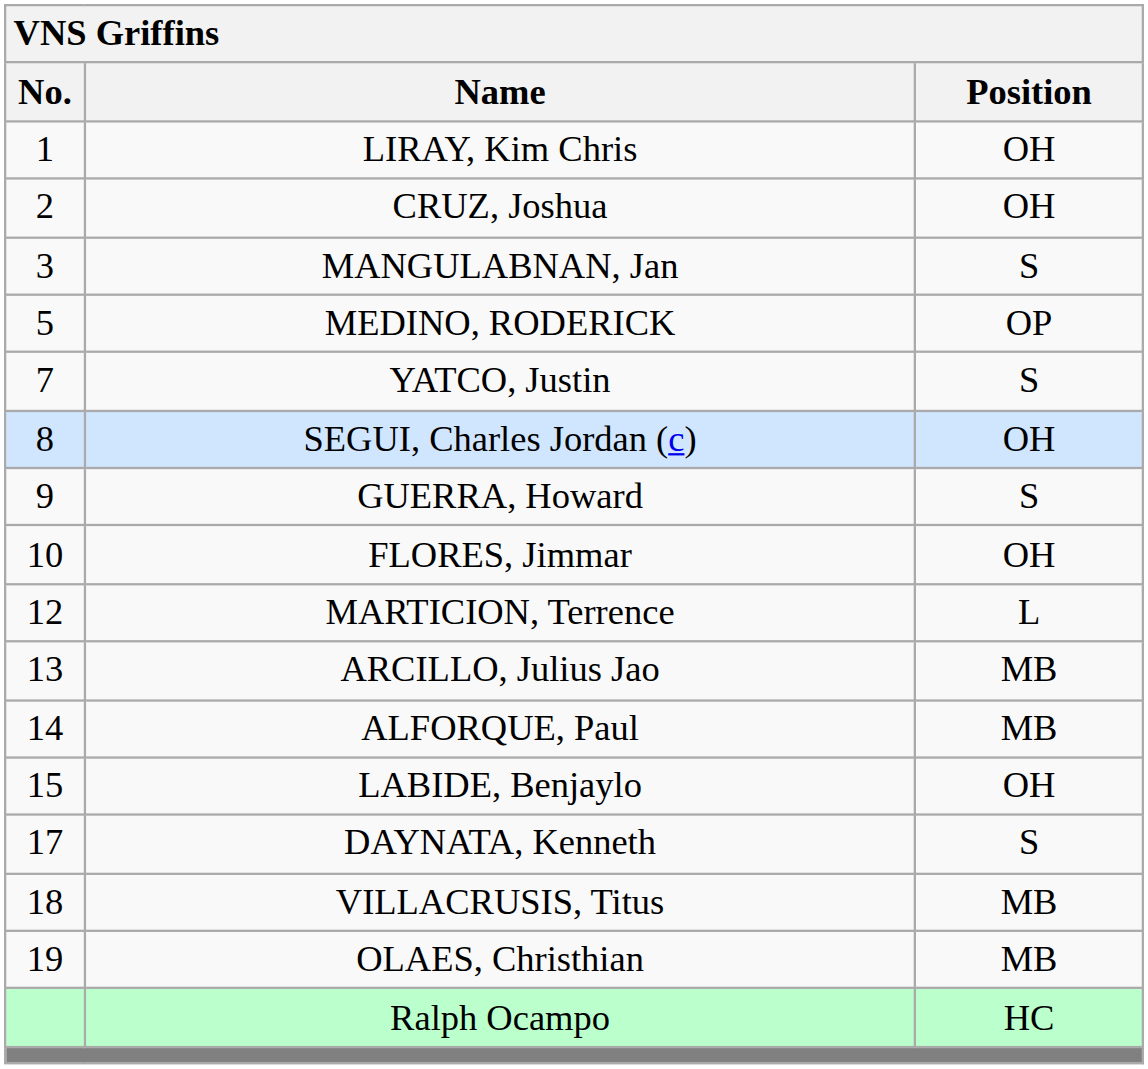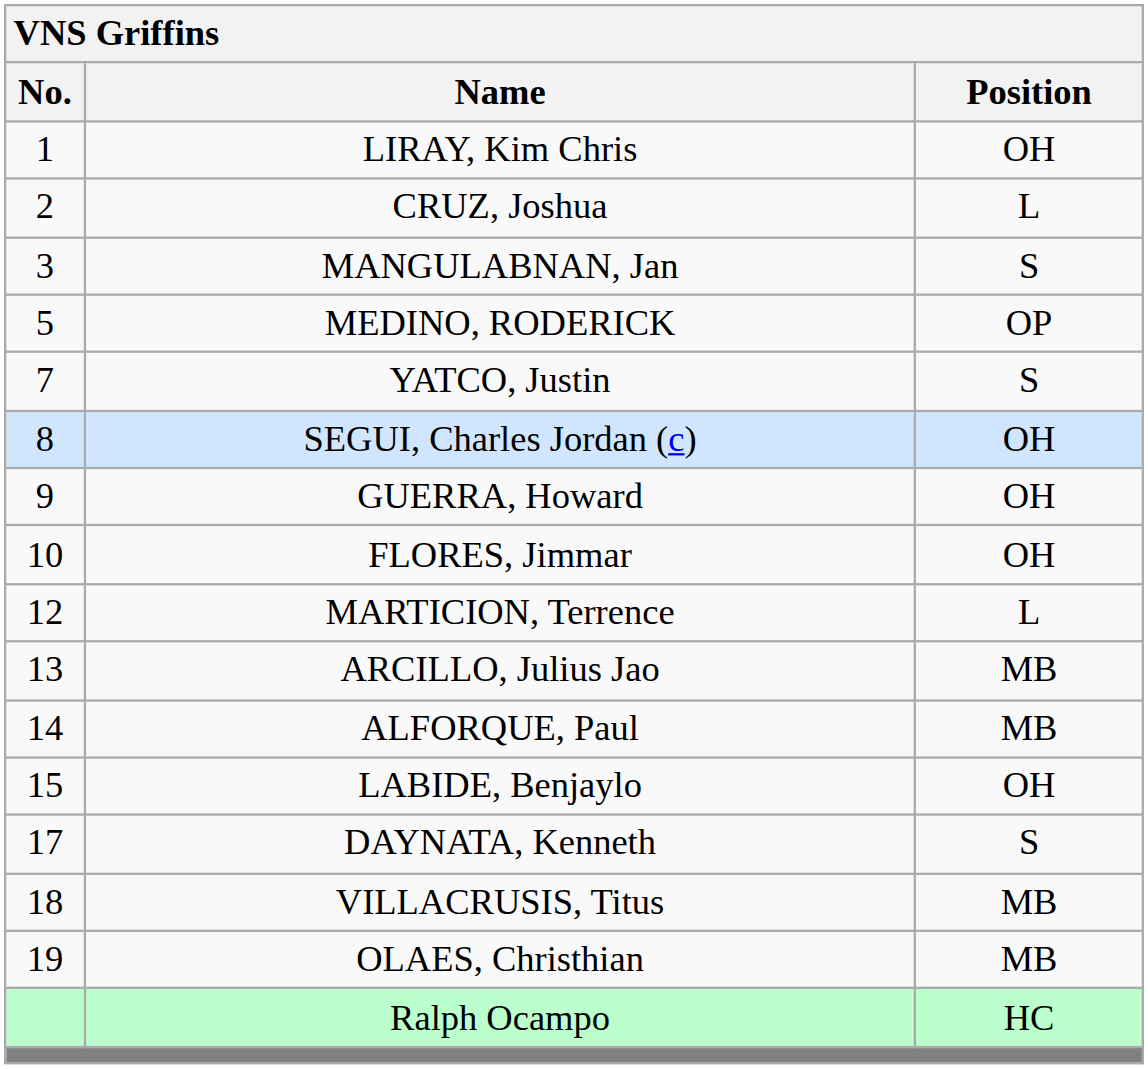 <table class='wikitable mw-collapsible mw-collapsed' style='text-align: center; width: 500px; border: none;'>
 <tr>
 <th style='text-align: left;' colspan=3>VNS Griffins</th>
 </tr>
 <tr>
 <th style="width:7%">No.</th>
 <th>Name</th>
 <th style="width:20%">Position</th>
 </tr>
 <tr>
 <td>1</td>
 <td>LIRAY, Kim Chris</td>
 <td>OH</td>
 </tr>
 <tr>
 <td>2</td>
 <td>CRUZ, Joshua</td>
-<td>OH</td>
+<td>L</td>
 </tr>
 <tr>
 <td>3</td>
 <td>MANGULABNAN, Jan</td>
 <td>S</td>
 </tr>
 <tr>
 <td>5</td>
 <td>MEDINO, RODERICK</td>
 <td>OP</td>
 </tr>
 <tr>
 <td>7</td>
 <td>YATCO, Justin</td>
 <td>S</td>
 </tr>
 <tr bgcolor=#DOE6FF>
 <td>8</td>
 <td>SEGUI, Charles Jordan (<a href='#'>c</a>)</td>
 <td>OH</td>
 </tr>
 <tr>
 <td>9</td>
 <td>GUERRA, Howard</td>
-<td>S</td>
+<td>OH</td>
 </tr>
 <tr>
 <td>10</td>
 <td>FLORES, Jimmar</td>
 <td>OH</td>
 </tr>
 <tr>
 <td>12</td>
 <td>MARTICION, Terrence</td>
 <td>L</td>
 </tr>
 <tr>
 <td>13</td>
 <td>ARCILLO, Julius Jao</td>
 <td>MB</td>
 </tr>
 <tr>
 <td>14</td>
 <td>ALFORQUE, Paul</td>
 <td>MB</td>
 </tr>
 <tr>
 <td>15</td>
 <td>LABIDE, Benjaylo</td>
 <td>OH</td>
 </tr>
 <tr>
 <td>17</td>
 <td>DAYNATA, Kenneth</td>
 <td>S</td>
 </tr>
 <tr>
 <td>18</td>
 <td>VILLACRUSIS, Titus</td>
 <td>MB</td>
 </tr>
 <tr>
 <td>19</td>
 <td>OLAES, Christhian</td>
 <td>MB</td>
 </tr>
 <tr bgcolor=#BBFFCC>
 <td></td>
 <td>Ralph Ocampo</td>
 <td>HC</td>
 </tr>
 <tr>
 <th style='background: grey;' colspan=3></th>
 </tr>
 </table>
